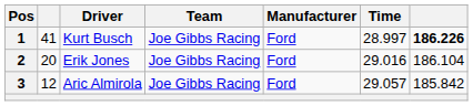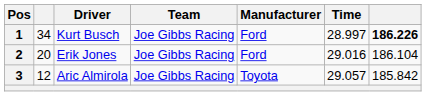 <table class="wikitable" style="font-size:95%">
 <tr>
 <th>Pos</th>
 <th></th>
 <th>Driver</th>
 <th>Team</th>
 <th>Manufacturer</th>
 <th>Time</th>
 <th></th>
 </tr>
 <tr>
 <th>1</th>
-<td>41</td>
+<td>34</td>
 <td><a href='#'>Kurt Busch</a></td>
 <td><a href='#'>Joe Gibbs Racing</a></td>
 <td><a href='#'>Ford</a></td>
 <td>28.997</td>
 <td><strong>186.226</strong></td>
 </tr>
 <tr>
 <th>2</th>
 <td>20</td>
 <td><a href='#'>Erik Jones</a></td>
 <td><a href='#'>Joe Gibbs Racing</a></td>
 <td><a href='#'>Ford</a></td>
 <td>29.016</td>
 <td>186.104</td>
 </tr>
 <tr>
 <th>3</th>
 <td>12</td>
 <td><a href='#'>Aric Almirola</a></td>
 <td><a href='#'>Joe Gibbs Racing</a></td>
-<td><a href='#'>Ford</a></td>
+<td><a href='#'>Toyota</a></td>
 <td>29.057</td>
 <td>185.842</td>
 </tr>
 <tr>
 <th colspan="7"></th>
 </tr>
 </table>
